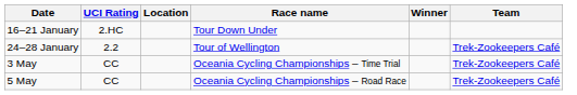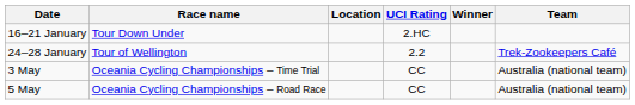 <table class="wikitable sortable">
 <tr>
 <th>Date</th>
+<th>Race name</th>
+<th>Location</th>
 <th><a href='#'>UCI Rating</a></th>
-<th>Location</th>
-<th>Race name</th>
 <th>Winner</th>
 <th>Team</th>
 </tr>
 <tr>
 <td>16–21 January</td>
+<td><a href='#'>Tour Down Under</a></td>
+<td></td>
 <td align=center>2.HC</td>
-<td></td>
-<td><a href='#'>Tour Down Under</a></td>
 <td></td>
 <td></td>
 </tr>
 <tr>
 <td>24–28 January</td>
+<td><a href='#'>Tour of Wellington</a></td>
+<td></td>
 <td align=center>2.2</td>
-<td></td>
-<td><a href='#'>Tour of Wellington</a></td>
 <td></td>
 <td><a href='#'>Trek-Zookeepers Café</a></td>
 </tr>
 <tr>
 <td>3 May</td>
+<td><a href='#'>Oceania Cycling Championships</a> – <small>Time Trial</small></td>
+<td></td>
 <td align=center>CC</td>
 <td></td>
-<td><a href='#'>Oceania Cycling Championships</a> – <small>Time Trial</small></td>
-<td></td>
-<td><a href='#'>Trek-Zookeepers Café</a></td>
+<td>Australia (national team)</td>
 </tr>
 <tr>
 <td>5 May</td>
+<td><a href='#'>Oceania Cycling Championships</a> – <small>Road Race</small></td>
+<td></td>
 <td align=center>CC</td>
 <td></td>
-<td><a href='#'>Oceania Cycling Championships</a> – <small>Road Race</small></td>
-<td></td>
-<td><a href='#'>Trek-Zookeepers Café</a></td>
+<td>Australia (national team)</td>
 </tr>
 </table>
